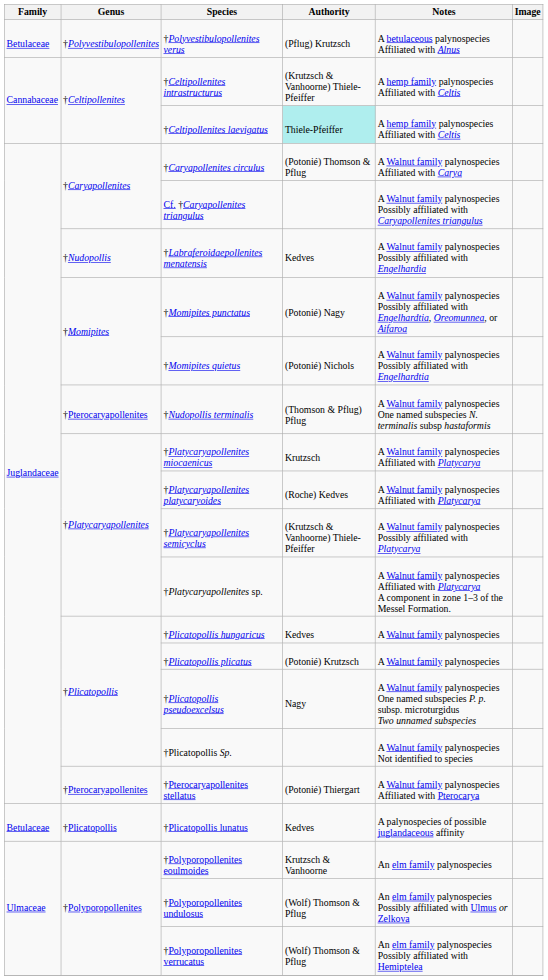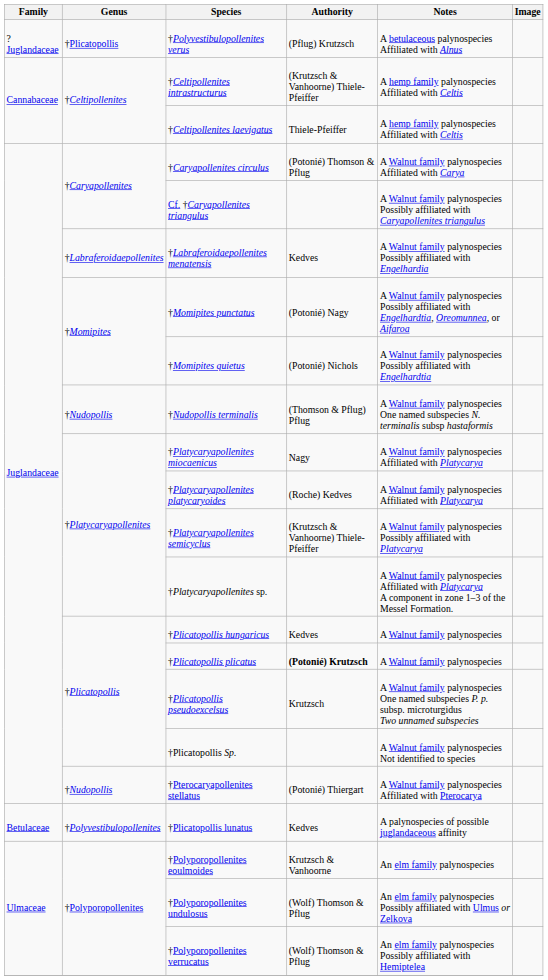 <table class="wikitable" align="center" width="100%">
 <tr>
 <th>Family</th>
 <th>Genus</th>
 <th>Species</th>
 <th>Authority</th>
 <th>Notes</th>
 <th>Image</th>
 </tr>
 <tr>
-<td><br><a href='#'>Betulaceae</a></td>
-<td><br>†<em><a href='#'>Polyvestibulopollenites</a></em></td>
+<td><br>?<a href='#'>Juglandaceae</a></td>
+<td><br>†</em><a href='#'>Plicatopollis</a><em></td>
 <td><br>†<em><a href='#'>Polyvestibulopollenites verus</a></em></td>
 <td><br>(Pflug) Krutzsch</td>
 <td><br>A <a href='#'>betulaceous</a> palynospecies<br>Affiliated with <em><a href='#'>Alnus</a></em></td>
 <td></td>
 </tr>
 <tr>
 <td rowspan=2><a href='#'>Cannabaceae</a></td>
 <td rowspan=2>†<em><a href='#'>Celtipollenites</a></em></td>
 <td><br>†<em><a href='#'>Celtipollenites intrastructurus</a></em></td>
 <td><br>(Krutzsch & Vanhoorne) Thiele-Pfeiffer</td>
 <td><br>A <a href='#'>hemp family</a> palynospecies<br>Affiliated with <em><a href='#'>Celtis</a></em></td>
 <td></td>
 </tr>
 <tr>
 <td><br>†<em><a href='#'>Celtipollenites laevigatus</a></em></td>
-<td style="background: paleturquoise;"><br>Thiele-Pfeiffer</td>
+<td><br>Thiele-Pfeiffer</td>
 <td><br>A <a href='#'>hemp family</a> palynospecies<br>Affiliated with <em><a href='#'>Celtis</a></em></td>
 <td></td>
 </tr>
 <tr>
 <td rowspan=15><a href='#'>Juglandaceae</a></td>
 <td rowspan=2>†<em><a href='#'>Caryapollenites</a></em></td>
 <td><br>†<em><a href='#'>Caryapollenites circulus</a></em></td>
 <td><br>(Potonié) Thomson & Pflug</td>
 <td><br>A <a href='#'>Walnut family</a> palynospecies<br>Affiliated with <em><a href='#'>Carya</a></em></td>
 <td></td>
 </tr>
 <tr>
 <td><br><a href='#'>Cf.</a> †<em><a href='#'>Caryapollenites triangulus</a></em></td>
 <td></td>
 <td><br>A <a href='#'>Walnut family</a> palynospecies<br> Possibly affiliated with <em><a href='#'>Caryapollenites triangulus</a></em></td>
 <td></td>
 </tr>
 <tr>
-<td><br>†<em><a href='#'>Nudopollis</a></em></td>
+<td><br>†<em><a href='#'>Labraferoidaepollenites</a></em></td>
 <td><br>†<em><a href='#'>Labraferoidaepollenites menatensis</a></em></td>
 <td><br>Kedves</td>
 <td><br>A <a href='#'>Walnut family</a> palynospecies<br>Possibly affiliated with <em><a href='#'>Engelhardia</a></em></td>
 <td></td>
 </tr>
 <tr>
 <td rowspan=2>†<em><a href='#'>Momipites</a></em></td>
 <td><br>†<em><a href='#'>Momipites punctatus</a></em></td>
 <td><br>(Potonié) Nagy</td>
 <td><br>A <a href='#'>Walnut family</a> palynospecies<br>Possibly affiliated with <em><a href='#'>Engelhardtia</a></em>, <em><a href='#'>Oreomunnea</a></em>, or <em><a href='#'>Aifaroa</a></em></td>
 <td></td>
 </tr>
 <tr>
 <td><br>†<em><a href='#'>Momipites quietus</a></em></td>
 <td><br>(Potonié) Nichols</td>
 <td><br>A <a href='#'>Walnut family</a> palynospecies<br>Possibly affiliated with <em><a href='#'>Engelhardtia</a></em></td>
 <td></td>
 </tr>
 <tr>
-<td><br>†</em><a href='#'>Pterocaryapollenites</a><em></td>
+<td><br>†<em><a href='#'>Nudopollis</a></em></td>
 <td><br>†<em><a href='#'>Nudopollis terminalis</a></em></td>
 <td><br>(Thomson & Pflug) Pflug</td>
 <td><br>A <a href='#'>Walnut family</a> palynospecies<br>One named subspecies <em>N. terminalis</em> subsp <em>hastaformis</em></td>
 <td></td>
 </tr>
 <tr>
 <td rowspan=4>†<em><a href='#'>Platycaryapollenites</a></em></td>
 <td><br>†<em><a href='#'>Platycaryapollenites miocaenicus</a></em></td>
-<td><br>Krutzsch</td>
+<td><br>Nagy</td>
 <td><br>A <a href='#'>Walnut family</a> palynospecies<br>Affiliated with <em><a href='#'>Platycarya</a></em></td>
 <td></td>
 </tr>
 <tr>
 <td><br>†<em><a href='#'>Platycaryapollenites platycaryoides</a></em></td>
 <td><br>(Roche) Kedves</td>
 <td><br>A <a href='#'>Walnut family</a> palynospecies<br>Affiliated with <em><a href='#'>Platycarya</a></em></td>
 <td></td>
 </tr>
 <tr>
 <td><br>†<em><a href='#'>Platycaryapollenites semicyclus</a></em></td>
 <td><br>(Krutzsch & Vanhoorne) Thiele-Pfeiffer</td>
 <td><br>A <a href='#'>Walnut family</a> palynospecies<br>Possibly affiliated with <em><a href='#'>Platycarya</a></em></td>
 <td></td>
 </tr>
 <tr>
 <td><br>†<em>Platycaryapollenites</em> sp.</td>
 <td></td>
 <td><br>A <a href='#'>Walnut family</a> palynospecies<br>Affiliated with <em><a href='#'>Platycarya</a></em><br>A component in zone 1–3 of the Messel Formation.</td>
 <td></td>
 </tr>
 <tr>
 <td rowspan=4>†<em><a href='#'>Plicatopollis</a></em></td>
 <td><br>†<em><a href='#'>Plicatopollis hungaricus</a></em></td>
 <td><br>Kedves</td>
 <td><br>A <a href='#'>Walnut family</a> palynospecies</td>
 <td></td>
 </tr>
 <tr>
 <td><br>†<em><a href='#'>Plicatopollis plicatus</a></em></td>
-<td><br>(Potonié) Krutzsch</td>
+<td><strong><br>(Potonié) Krutzsch</strong></td>
 <td><br>A <a href='#'>Walnut family</a> palynospecies</td>
 <td></td>
 </tr>
 <tr>
 <td><br>†<em><a href='#'>Plicatopollis pseudoexcelsus</a></em></td>
-<td><br>Nagy</td>
+<td><br>Krutzsch</td>
 <td><br>A <a href='#'>Walnut family</a> palynospecies<br> One named subspecies <em>P. p.</em> subsp. microturgidus<em><br> Two unnamed subspecies</td>
 <td></td>
 </tr>
 <tr>
 <td><br>†</em>Plicatopollis<em> Sp.</td>
 <td></td>
 <td><br>A <a href='#'>Walnut family</a> palynospecies<br> Not identified to species</td>
 <td></td>
 </tr>
 <tr>
-<td><br>†</em><a href='#'>Pterocaryapollenites</a><em></td>
+<td><br>†<em><a href='#'>Nudopollis</a></em></td>
 <td><br>†</em><a href='#'>Pterocaryapollenites stellatus</a><em></td>
 <td><br>(Potonié) Thiergart</td>
 <td><br>A <a href='#'>Walnut family</a> palynospecies<br>Affiliated with </em><a href='#'>Pterocarya</a><em></td>
 <td></td>
 </tr>
 <tr>
 <td><br><a href='#'>Betulaceae</a></td>
-<td><br>†</em><a href='#'>Plicatopollis</a><em></td>
+<td><br>†<em><a href='#'>Polyvestibulopollenites</a></em></td>
 <td><br>†</em><a href='#'>Plicatopollis lunatus</a><em></td>
 <td><br>Kedves</td>
 <td><br>A palynospecies of possible <a href='#'>juglandaceous</a> affinity</td>
 <td></td>
 </tr>
 <tr>
 <td rowspan=3><a href='#'>Ulmaceae</a></td>
 <td rowspan=3>†</em><a href='#'>Polyporopollenites</a><em></td>
 <td><br>†</em><a href='#'>Polyporopollenites eoulmoides</a><em></td>
 <td><br>Krutzsch & Vanhoorne</td>
 <td><br>An <a href='#'>elm family</a> palynospecies</td>
 <td></td>
 </tr>
 <tr>
 <td><br>†</em><a href='#'>Polyporopollenites undulosus</a><em></td>
 <td><br>(Wolf) Thomson & Pflug</td>
 <td><br>An <a href='#'>elm family</a> palynospecies<br> Possibly affiliated with </em><a href='#'>Ulmus</a><em> or </em><a href='#'>Zelkova</a><em></td>
 <td></td>
 </tr>
 <tr>
 <td><br>†</em><a href='#'>Polyporopollenites verrucatus</a><em></td>
 <td><br>(Wolf) Thomson & Pflug</td>
 <td><br>An <a href='#'>elm family</a> palynospecies<br> Possibly affiliated with </em><a href='#'>Hemiptelea</a><em></td>
 <td></td>
 </tr>
 <tr>
 </tr>
 </table>
